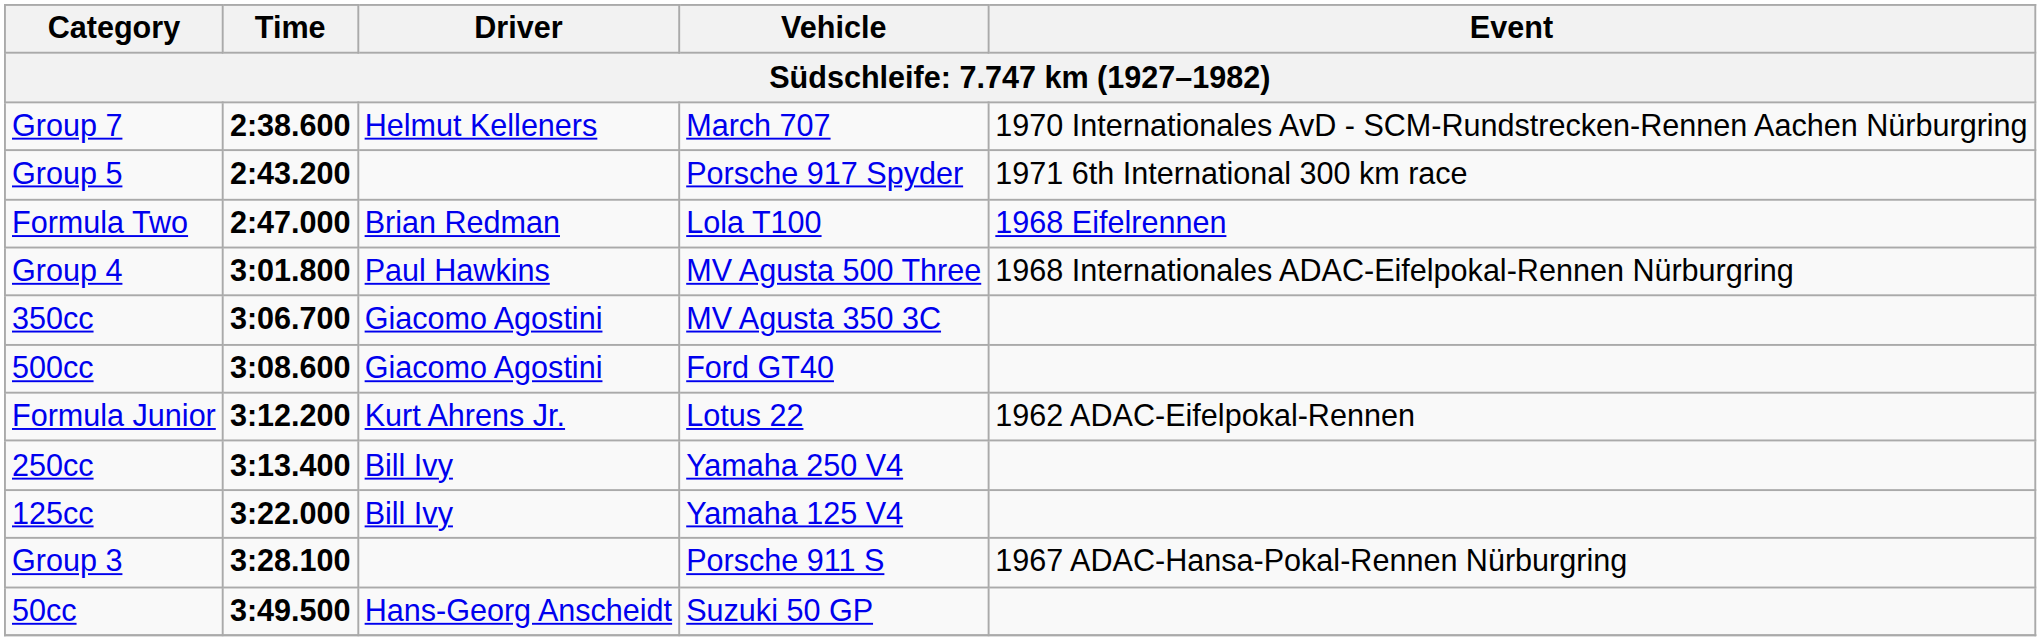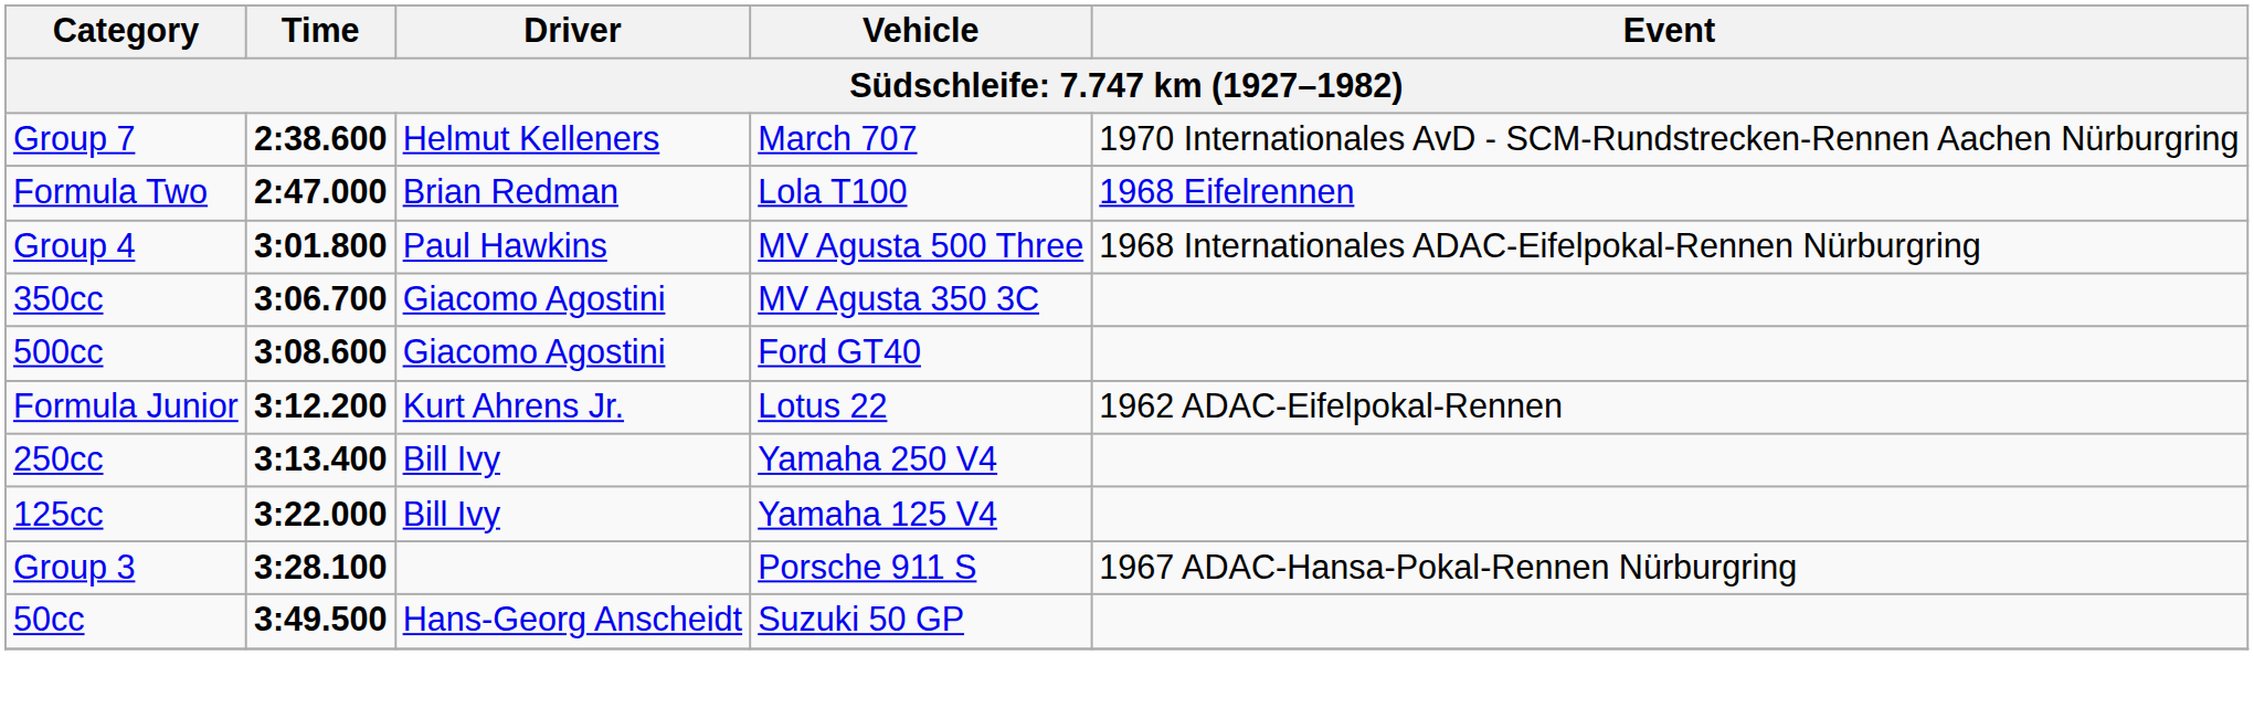 <table class="wikitable">
 <tr>
 <th>Category</th>
 <th>Time</th>
 <th>Driver</th>
 <th>Vehicle</th>
 <th>Event</th>
 </tr>
 <tr>
 <th colspan=5>Südschleife: 7.747 km (1927–1982)</th>
 </tr>
 <tr>
 <td><a href='#'>Group 7</a></td>
 <td><strong>2:38.600</strong></td>
 <td><a href='#'>Helmut Kelleners</a></td>
 <td><a href='#'>March 707</a></td>
 <td>1970 Internationales AvD - SCM-Rundstrecken-Rennen Aachen Nürburgring</td>
-</tr>
-<tr>
-<td><a href='#'>Group 5</a></td>
-<td><strong>2:43.200</strong></td>
-<td></td>
-<td><a href='#'>Porsche 917 Spyder</a></td>
-<td>1971 6th International 300 km race</td>
 </tr>
 <tr>
 <td><a href='#'>Formula Two</a></td>
 <td><strong>2:47.000</strong></td>
 <td><a href='#'>Brian Redman</a></td>
 <td><a href='#'>Lola T100</a></td>
 <td><a href='#'>1968 Eifelrennen</a></td>
 </tr>
 <tr>
 <td><a href='#'>Group 4</a></td>
 <td><strong>3:01.800</strong></td>
 <td><a href='#'>Paul Hawkins</a></td>
 <td><a href='#'>MV Agusta 500 Three</a></td>
 <td>1968 Internationales ADAC-Eifelpokal-Rennen Nürburgring</td>
 </tr>
 <tr>
 <td><a href='#'>350cc</a></td>
 <td><strong>3:06.700</strong></td>
 <td><a href='#'>Giacomo Agostini</a></td>
 <td><a href='#'>MV Agusta 350 3C</a></td>
 <td></td>
 </tr>
 <tr>
 <td><a href='#'>500cc</a></td>
 <td><strong>3:08.600</strong></td>
 <td><a href='#'>Giacomo Agostini</a></td>
 <td><a href='#'>Ford GT40</a></td>
 <td></td>
 </tr>
 <tr>
 <td><a href='#'>Formula Junior</a></td>
 <td><strong>3:12.200</strong></td>
 <td><a href='#'>Kurt Ahrens Jr.</a></td>
 <td><a href='#'>Lotus 22</a></td>
 <td>1962 ADAC-Eifelpokal-Rennen</td>
 </tr>
 <tr>
 <td><a href='#'>250cc</a></td>
 <td><strong>3:13.400</strong></td>
 <td><a href='#'>Bill Ivy</a></td>
 <td><a href='#'>Yamaha 250 V4</a></td>
 <td></td>
 </tr>
 <tr>
 <td><a href='#'>125cc</a></td>
 <td><strong>3:22.000</strong></td>
 <td><a href='#'>Bill Ivy</a></td>
 <td><a href='#'>Yamaha 125 V4</a></td>
 <td></td>
 </tr>
 <tr>
 <td><a href='#'>Group 3</a></td>
 <td><strong>3:28.100</strong></td>
 <td></td>
 <td><a href='#'>Porsche 911 S</a></td>
 <td>1967 ADAC-Hansa-Pokal-Rennen Nürburgring</td>
 </tr>
 <tr>
 <td><a href='#'>50cc</a></td>
 <td><strong>3:49.500</strong></td>
 <td><a href='#'>Hans-Georg Anscheidt</a></td>
 <td><a href='#'>Suzuki 50 GP</a></td>
 <td></td>
 </tr>
 <tr>
 </tr>
 </table>
